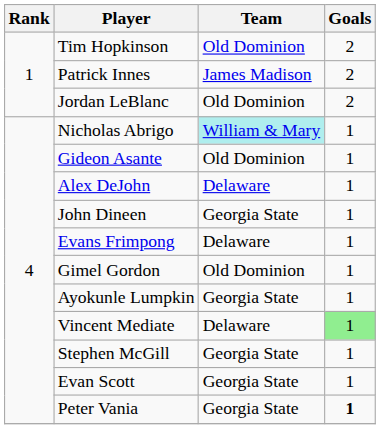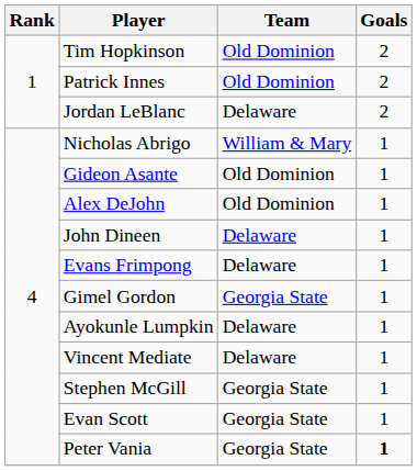 <table class="wikitable" style="text-align:center">
 <tr>
 <th>Rank</th>
 <th>Player</th>
 <th>Team</th>
 <th>Goals</th>
 </tr>
 <tr>
 <td rowspan="3" align=center>1</td>
 <td align="left"> Tim Hopkinson</td>
 <td align="left"><a href='#'>Old Dominion</a></td>
 <td style="text-align:center;">2</td>
 </tr>
 <tr>
 <td align="left"> Patrick Innes</td>
-<td align="left"><a href='#'>James Madison</a></td>
+<td align="left"><a href='#'>Old Dominion</a></td>
 <td style="text-align:center;">2</td>
 </tr>
 <tr>
 <td align="left"> Jordan LeBlanc</td>
-<td align="left">Old Dominion</td>
+<td align="left">Delaware</td>
 <td style="text-align:center;">2</td>
 </tr>
 <tr>
 <td rowspan="11" align=center>4</td>
 <td align="left"> Nicholas Abrigo</td>
-<td align="left" style="background: paleturquoise;"><a href='#'>William & Mary</a></td>
+<td align="left"><a href='#'>William & Mary</a></td>
 <td style="text-align:center;">1</td>
 </tr>
 <tr>
 <td align="left"> <a href='#'>Gideon Asante</a></td>
 <td align="left">Old Dominion</td>
 <td style="text-align:center;">1</td>
 </tr>
 <tr>
 <td align="left"> <a href='#'>Alex DeJohn</a></td>
-<td align="left"><a href='#'>Delaware</a></td>
+<td align="left">Old Dominion</td>
 <td style="text-align:center;">1</td>
 </tr>
 <tr>
 <td align="left"> John Dineen</td>
-<td align="left">Georgia State</td>
+<td align="left"><a href='#'>Delaware</a></td>
 <td style="text-align:center;">1</td>
 </tr>
 <tr>
 <td align="left"> <a href='#'>Evans Frimpong</a></td>
 <td align="left">Delaware</td>
 <td style="text-align:center;">1</td>
 </tr>
 <tr>
 <td align="left"> Gimel Gordon</td>
-<td align="left">Old Dominion</td>
+<td align="left"><a href='#'>Georgia State</a></td>
 <td style="text-align:center;">1</td>
 </tr>
 <tr>
 <td align="left"> Ayokunle Lumpkin</td>
-<td align="left">Georgia State</td>
+<td align="left">Delaware</td>
 <td style="text-align:center;">1</td>
 </tr>
 <tr>
 <td align="left"> Vincent Mediate</td>
 <td align="left">Delaware</td>
-<td style="background: lightgreen; text-align:center;">1</td>
+<td style="text-align:center;">1</td>
 </tr>
 <tr>
 <td align="left"> Stephen McGill</td>
 <td align="left">Georgia State</td>
 <td style="text-align:center;">1</td>
 </tr>
 <tr>
 <td align="left"> Evan Scott</td>
 <td align="left">Georgia State</td>
 <td style="text-align:center;">1</td>
 </tr>
 <tr>
 <td align="left"> Peter Vania</td>
 <td align="left">Georgia State</td>
 <td style="text-align:center;"><strong>1</strong></td>
 </tr>
 <tr>
 </tr>
 </table>
